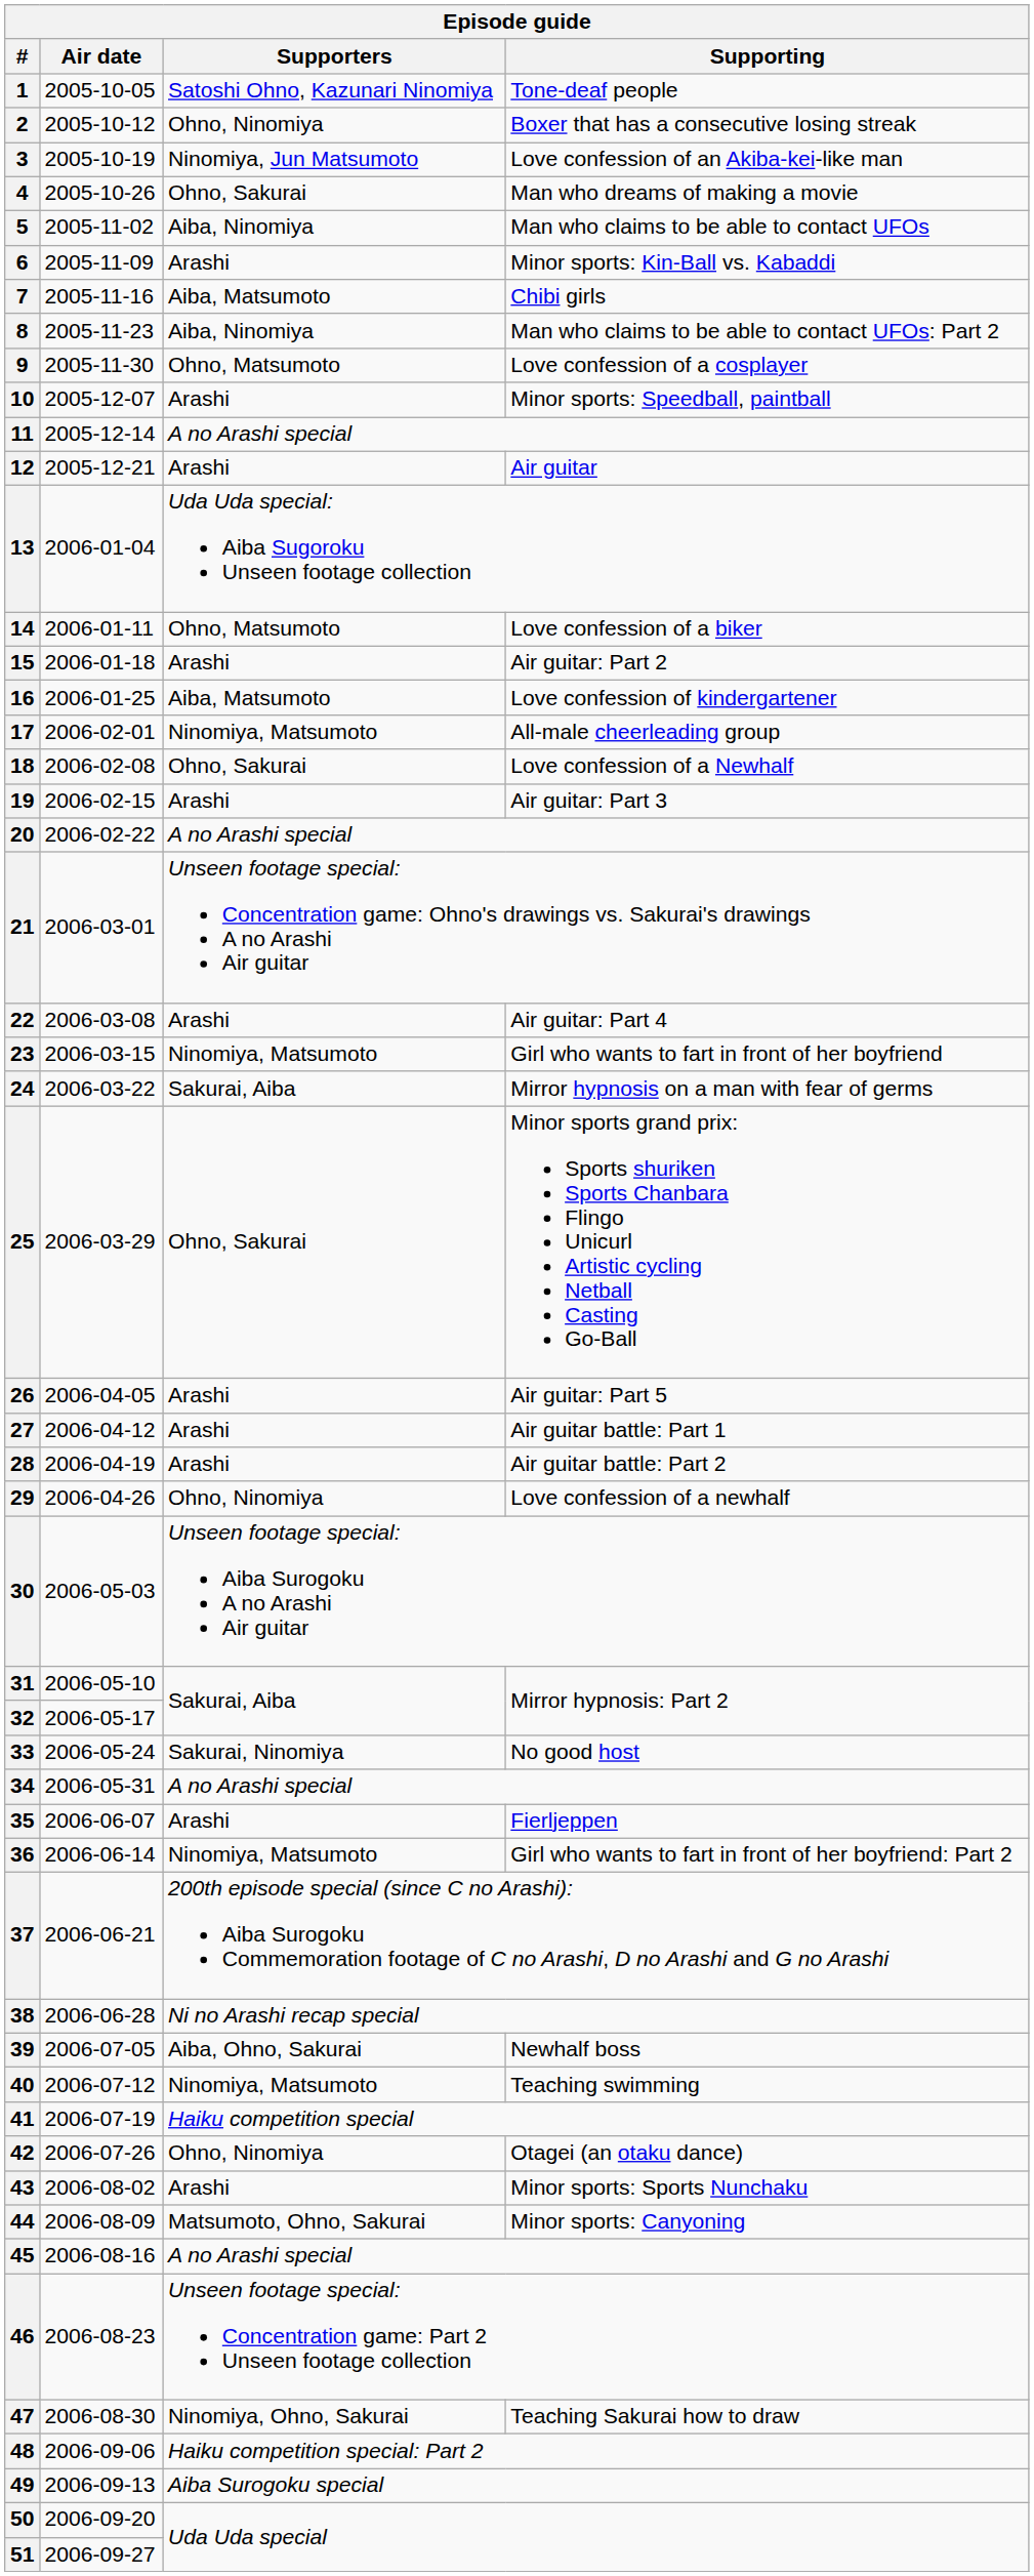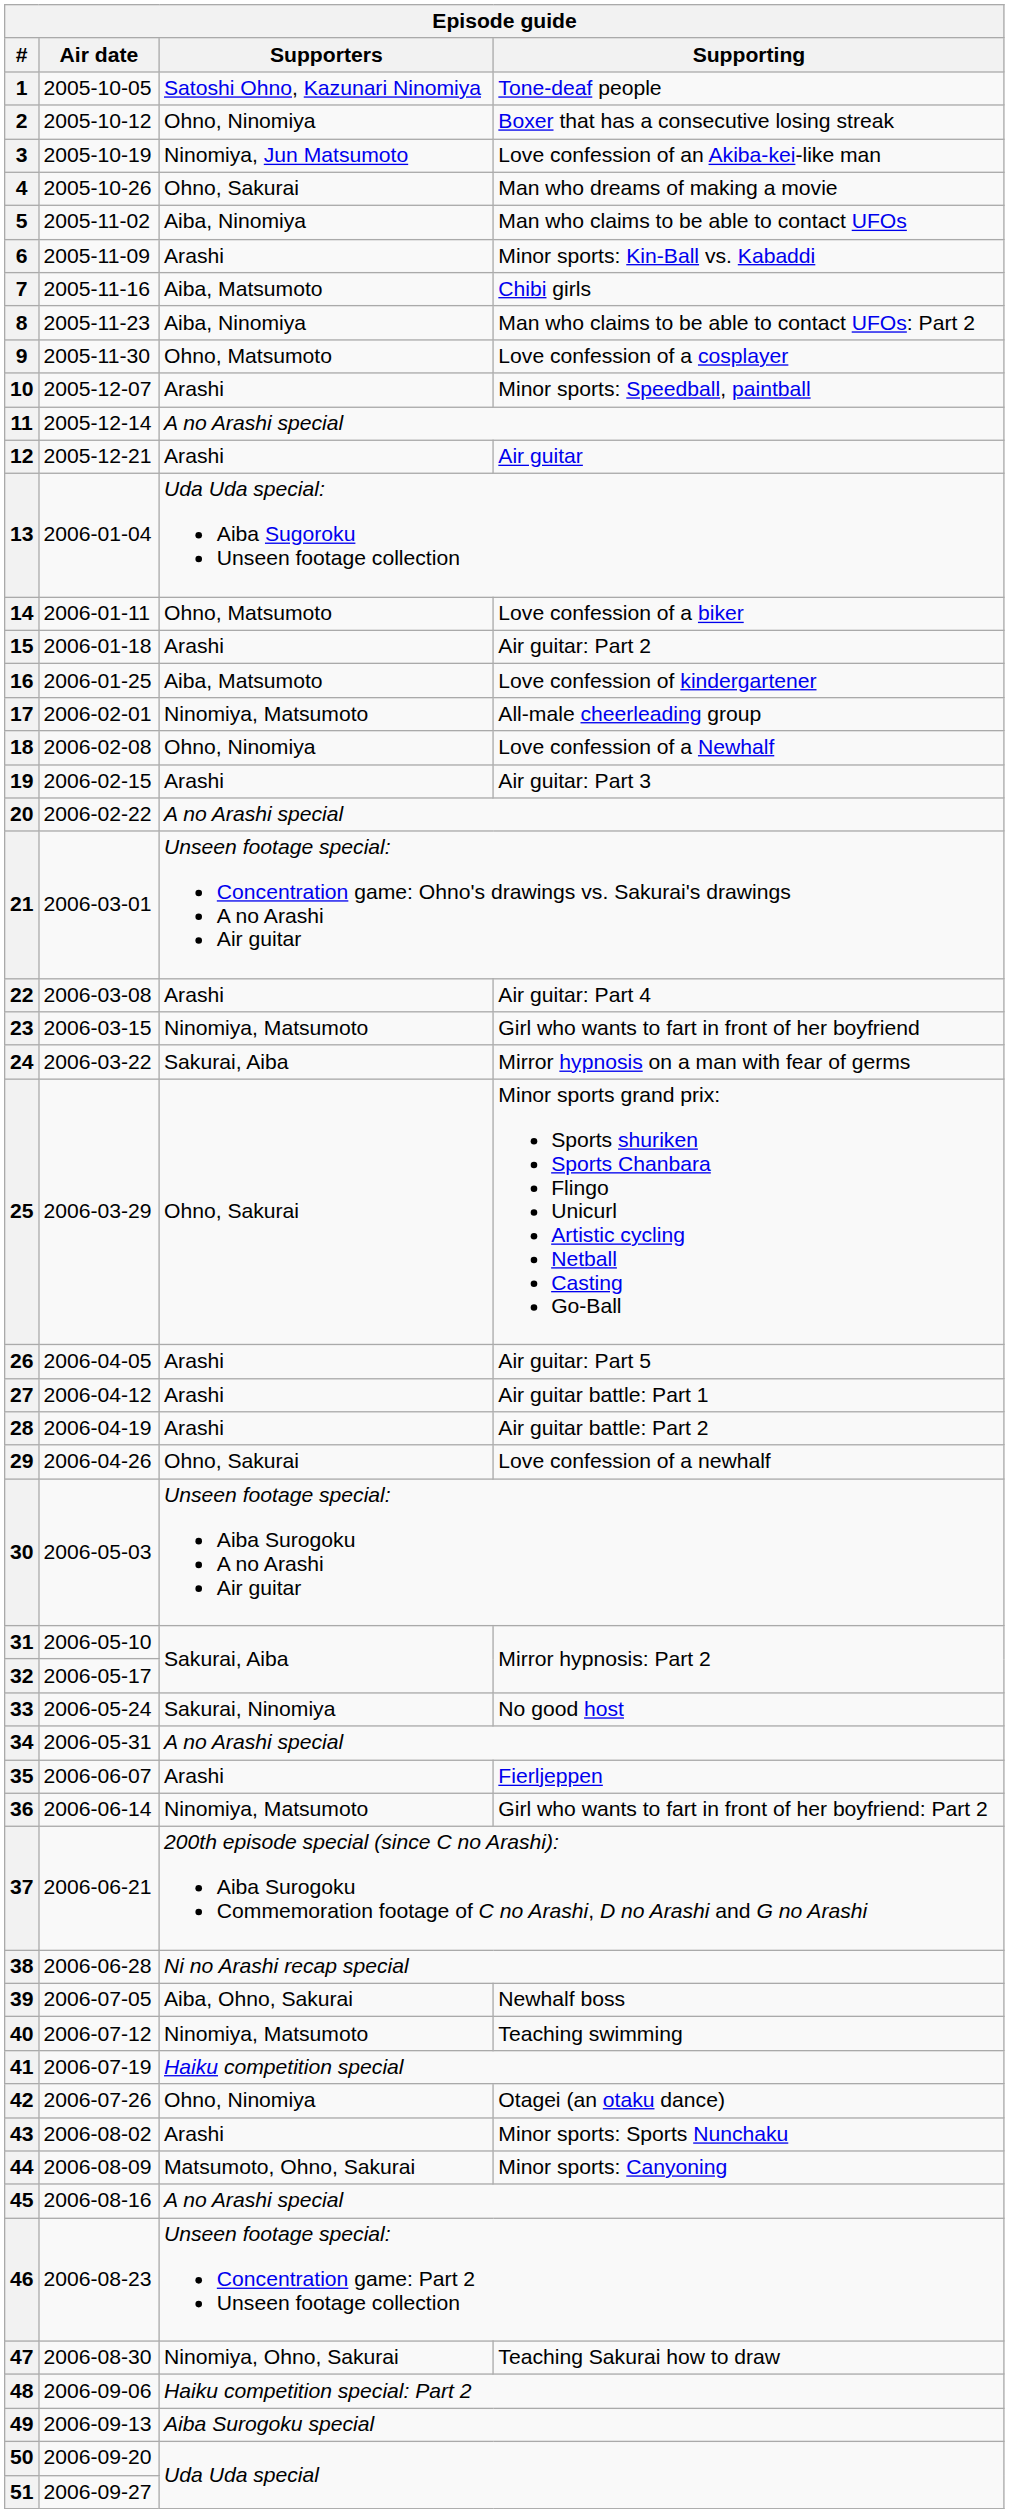 <table class="wikitable collapsible collapsed" style="clear:none; padding:0 auto; width:60%; margin:auto align:left;">
 <tr>
 <th colspan=4>Episode guide</th>
 </tr>
 <tr>
 <th>#</th>
 <th>Air date</th>
 <th>Supporters</th>
 <th>Supporting</th>
 </tr>
 <tr>
 <th>1</th>
 <td>2005-10-05</td>
 <td><a href='#'>Satoshi Ohno</a>, <a href='#'>Kazunari Ninomiya</a></td>
 <td><a href='#'>Tone-deaf</a> people</td>
 </tr>
 <tr>
 <th>2</th>
 <td>2005-10-12</td>
 <td>Ohno, Ninomiya</td>
 <td><a href='#'>Boxer</a> that has a consecutive losing streak</td>
 </tr>
 <tr>
 <th>3</th>
 <td>2005-10-19</td>
 <td>Ninomiya, <a href='#'>Jun Matsumoto</a></td>
 <td>Love confession of an <a href='#'>Akiba-kei</a>-like man</td>
 </tr>
 <tr>
 <th>4</th>
 <td>2005-10-26</td>
 <td>Ohno, Sakurai</td>
 <td>Man who dreams of making a movie</td>
 </tr>
 <tr>
 <th>5</th>
 <td>2005-11-02</td>
 <td>Aiba, Ninomiya</td>
 <td>Man who claims to be able to contact <a href='#'>UFOs</a></td>
 </tr>
 <tr>
 <th>6</th>
 <td>2005-11-09</td>
 <td>Arashi</td>
 <td>Minor sports: <a href='#'>Kin-Ball</a> vs. <a href='#'>Kabaddi</a></td>
 </tr>
 <tr>
 <th>7</th>
 <td>2005-11-16</td>
 <td>Aiba, Matsumoto</td>
 <td><a href='#'>Chibi</a> girls</td>
 </tr>
 <tr>
 <th>8</th>
 <td>2005-11-23</td>
 <td>Aiba, Ninomiya</td>
 <td>Man who claims to be able to contact <a href='#'>UFOs</a>: Part 2</td>
 </tr>
 <tr>
 <th>9</th>
 <td>2005-11-30</td>
 <td>Ohno, Matsumoto</td>
 <td>Love confession of a <a href='#'>cosplayer</a></td>
 </tr>
 <tr>
 <th>10</th>
 <td>2005-12-07</td>
 <td>Arashi</td>
 <td>Minor sports: <a href='#'>Speedball</a>, <a href='#'>paintball</a></td>
 </tr>
 <tr>
 <th>11</th>
 <td>2005-12-14</td>
 <td colspan="2"><em>A no Arashi special</em></td>
 </tr>
 <tr>
 <th>12</th>
 <td>2005-12-21</td>
 <td>Arashi</td>
 <td><a href='#'>Air guitar</a></td>
 </tr>
 <tr>
 <th>13</th>
 <td>2006-01-04</td>
 <td colspan="2"><em>Uda Uda special:</em><br><ul><li>Aiba <a href='#'>Sugoroku</a></li><li>Unseen footage collection</li></ul></td>
 </tr>
 <tr>
 <th>14</th>
 <td>2006-01-11</td>
 <td>Ohno, Matsumoto</td>
 <td>Love confession of a <a href='#'>biker</a></td>
 </tr>
 <tr>
 <th>15</th>
 <td>2006-01-18</td>
 <td>Arashi</td>
 <td>Air guitar: Part 2</td>
 </tr>
 <tr>
 <th>16</th>
 <td>2006-01-25</td>
 <td>Aiba, Matsumoto</td>
 <td>Love confession of <a href='#'>kindergartener</a></td>
 </tr>
 <tr>
 <th>17</th>
 <td>2006-02-01</td>
 <td>Ninomiya, Matsumoto</td>
 <td>All-male <a href='#'>cheerleading</a> group</td>
 </tr>
 <tr>
 <th>18</th>
 <td>2006-02-08</td>
-<td>Ohno, Sakurai</td>
+<td>Ohno, Ninomiya</td>
 <td>Love confession of a <a href='#'>Newhalf</a></td>
 </tr>
 <tr>
 <th>19</th>
 <td>2006-02-15</td>
 <td>Arashi</td>
 <td>Air guitar: Part 3</td>
 </tr>
 <tr>
 <th>20</th>
 <td>2006-02-22</td>
 <td colspan="2"><em>A no Arashi special</em></td>
 </tr>
 <tr>
 <th>21</th>
 <td>2006-03-01</td>
 <td colspan="2"><em>Unseen footage special:</em><br><ul><li><a href='#'>Concentration</a> game: Ohno's drawings vs. Sakurai's drawings</li><li>A no Arashi</li><li>Air guitar</li></ul></td>
 </tr>
 <tr>
 <th>22</th>
 <td>2006-03-08</td>
 <td>Arashi</td>
 <td>Air guitar: Part 4</td>
 </tr>
 <tr>
 <th>23</th>
 <td>2006-03-15</td>
 <td>Ninomiya, Matsumoto</td>
 <td>Girl who wants to fart in front of her boyfriend</td>
 </tr>
 <tr>
 <th>24</th>
 <td>2006-03-22</td>
 <td>Sakurai, Aiba</td>
 <td>Mirror <a href='#'>hypnosis</a> on a man with fear of germs</td>
 </tr>
 <tr>
 <th>25</th>
 <td>2006-03-29</td>
 <td>Ohno, Sakurai</td>
 <td>Minor sports grand prix:<br><ul><li>Sports <a href='#'>shuriken</a></li><li><a href='#'>Sports Chanbara</a></li><li>Flingo</li><li>Unicurl</li><li><a href='#'>Artistic cycling</a></li><li><a href='#'>Netball</a></li><li><a href='#'>Casting</a></li><li>Go-Ball</li></ul></td>
 </tr>
 <tr>
 <th>26</th>
 <td>2006-04-05</td>
 <td>Arashi</td>
 <td>Air guitar: Part 5</td>
 </tr>
 <tr>
 <th>27</th>
 <td>2006-04-12</td>
 <td>Arashi</td>
 <td>Air guitar battle: Part 1</td>
 </tr>
 <tr>
 <th>28</th>
 <td>2006-04-19</td>
 <td>Arashi</td>
 <td>Air guitar battle: Part 2</td>
 </tr>
 <tr>
 <th>29</th>
 <td>2006-04-26</td>
-<td>Ohno, Ninomiya</td>
+<td>Ohno, Sakurai</td>
 <td>Love confession of a newhalf</td>
 </tr>
 <tr>
 <th>30</th>
 <td>2006-05-03</td>
 <td colspan="2"><em>Unseen footage special:</em><br><ul><li>Aiba Surogoku</li><li>A no Arashi</li><li>Air guitar</li></ul></td>
 </tr>
 <tr>
 <th>31</th>
 <td>2006-05-10</td>
 <td rowspan="2">Sakurai, Aiba</td>
 <td rowspan="2">Mirror hypnosis: Part 2</td>
 </tr>
 <tr>
 <th>32</th>
 <td>2006-05-17</td>
 </tr>
 <tr>
 <th>33</th>
 <td>2006-05-24</td>
 <td>Sakurai, Ninomiya</td>
 <td>No good <a href='#'>host</a></td>
 </tr>
 <tr>
 <th>34</th>
 <td>2006-05-31</td>
 <td colspan="2"><em>A no Arashi special</em></td>
 </tr>
 <tr>
 <th>35</th>
 <td>2006-06-07</td>
 <td>Arashi</td>
 <td><a href='#'>Fierljeppen</a></td>
 </tr>
 <tr>
 <th>36</th>
 <td>2006-06-14</td>
 <td>Ninomiya, Matsumoto</td>
 <td>Girl who wants to fart in front of her boyfriend: Part 2</td>
 </tr>
 <tr>
 <th>37</th>
 <td>2006-06-21</td>
 <td colspan="2"><em>200th episode special (since C no Arashi):</em><br><ul><li>Aiba Surogoku</li><li>Commemoration footage of <em>C no Arashi</em>, <em>D no Arashi</em> and <em>G no Arashi</em></li></ul></td>
 </tr>
 <tr>
 <th>38</th>
 <td>2006-06-28</td>
 <td colspan="2"><em>Ni no Arashi recap special</em></td>
 </tr>
 <tr>
 <th>39</th>
 <td>2006-07-05</td>
 <td>Aiba, Ohno, Sakurai</td>
 <td>Newhalf boss</td>
 </tr>
 <tr>
 <th>40</th>
 <td>2006-07-12</td>
 <td>Ninomiya, Matsumoto</td>
 <td>Teaching swimming</td>
 </tr>
 <tr>
 <th>41</th>
 <td>2006-07-19</td>
 <td colspan="2"><em><a href='#'>Haiku</a> competition special</em></td>
 </tr>
 <tr>
 <th>42</th>
 <td>2006-07-26</td>
 <td>Ohno, Ninomiya</td>
 <td>Otagei (an <a href='#'>otaku</a> dance)</td>
 </tr>
 <tr>
 <th>43</th>
 <td>2006-08-02</td>
 <td>Arashi</td>
 <td>Minor sports: Sports <a href='#'>Nunchaku</a></td>
 </tr>
 <tr>
 <th>44</th>
 <td>2006-08-09</td>
 <td>Matsumoto, Ohno, Sakurai</td>
 <td>Minor sports: <a href='#'>Canyoning</a></td>
 </tr>
 <tr>
 <th>45</th>
 <td>2006-08-16</td>
 <td colspan="2"><em>A no Arashi special</em></td>
 </tr>
 <tr>
 <th>46</th>
 <td>2006-08-23</td>
 <td colspan="2"><em>Unseen footage special:</em><br><ul><li><a href='#'>Concentration</a> game: Part 2</li><li>Unseen footage collection</li></ul></td>
 </tr>
 <tr>
 <th>47</th>
 <td>2006-08-30</td>
 <td>Ninomiya, Ohno, Sakurai</td>
 <td>Teaching Sakurai how to draw</td>
 </tr>
 <tr>
 <th>48</th>
 <td>2006-09-06</td>
 <td colspan="2"><em>Haiku competition special: Part 2</em></td>
 </tr>
 <tr>
 <th>49</th>
 <td>2006-09-13</td>
 <td colspan="2"><em>Aiba Surogoku special</em></td>
 </tr>
 <tr>
 <th>50</th>
 <td>2006-09-20</td>
 <td rowspan="2" colspan="2"><em>Uda Uda special</em></td>
 </tr>
 <tr>
 <th>51</th>
 <td>2006-09-27</td>
 </tr>
 </table>
